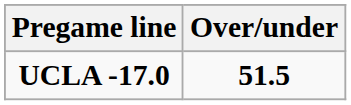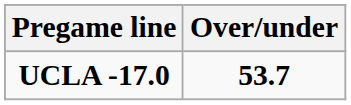 <table class="wikitable">
 <tr align="center">
 <th style=>Pregame line</th>
 <th style=>Over/under</th>
 </tr>
 <tr align="center">
 <td><strong>UCLA -17.0</strong></td>
-<td><strong>51.5</strong></td>
+<td><strong>53.7</strong></td>
 </tr>
 </table>
